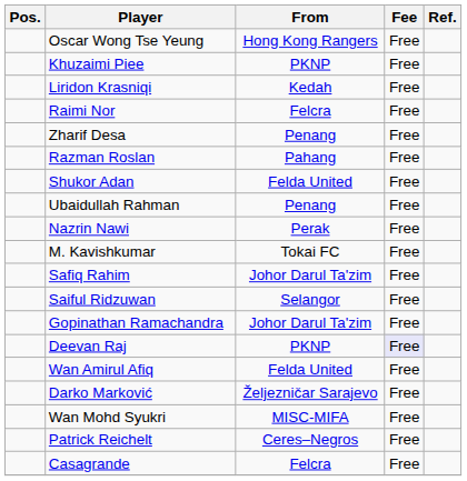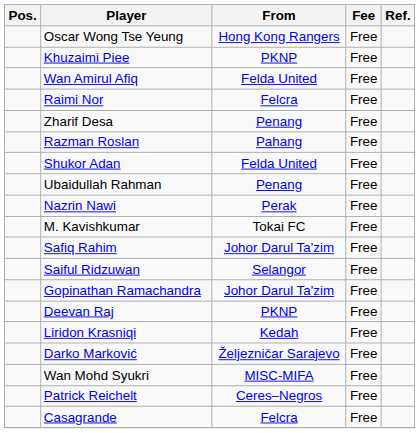 <table class="wikitable" style="text-align:center; font-size:90%; width:50%">
 <tr>
 <th>Pos.</th>
 <th>Player</th>
 <th>From</th>
 <th>Fee</th>
 <th>Ref.</th>
 </tr>
 <tr>
 <td></td>
 <td align=left> Oscar Wong Tse Yeung</td>
 <td><a href='#'>Hong Kong Rangers</a></td>
 <td>Free</td>
 <td></td>
 </tr>
 <tr>
 <td></td>
 <td align=left> <a href='#'>Khuzaimi Piee</a></td>
 <td><a href='#'>PKNP</a></td>
 <td>Free</td>
 <td></td>
 </tr>
 <tr>
 <td></td>
-<td align=left> <a href='#'>Liridon Krasniqi</a></td>
-<td><a href='#'>Kedah</a></td>
+<td align=left> <a href='#'>Wan Amirul Afiq</a></td>
+<td><a href='#'>Felda United</a></td>
 <td>Free</td>
 <td></td>
 </tr>
 <tr>
 <td></td>
 <td align=left> <a href='#'>Raimi Nor</a></td>
 <td><a href='#'>Felcra</a></td>
 <td>Free</td>
 <td></td>
 </tr>
 <tr>
 <td></td>
 <td align=left> Zharif Desa</td>
 <td><a href='#'>Penang</a></td>
 <td>Free</td>
 <td></td>
 </tr>
 <tr>
 <td></td>
 <td align=left> <a href='#'>Razman Roslan</a></td>
 <td><a href='#'>Pahang</a></td>
 <td>Free</td>
 <td></td>
 </tr>
 <tr>
 <td></td>
 <td align=left> <a href='#'>Shukor Adan</a></td>
 <td><a href='#'>Felda United</a></td>
 <td>Free</td>
 <td></td>
 </tr>
 <tr>
 <td></td>
 <td align=left> Ubaidullah Rahman</td>
 <td><a href='#'>Penang</a></td>
 <td>Free</td>
 <td></td>
 </tr>
 <tr>
 <td></td>
 <td align=left> <a href='#'>Nazrin Nawi</a></td>
 <td><a href='#'>Perak</a></td>
 <td>Free</td>
 <td></td>
 </tr>
 <tr>
 <td></td>
 <td align=left> M. Kavishkumar</td>
 <td>Tokai FC</td>
 <td>Free</td>
 <td></td>
 </tr>
 <tr>
 <td></td>
 <td align=left> <a href='#'>Safiq Rahim</a></td>
 <td><a href='#'>Johor Darul Ta'zim</a></td>
 <td>Free</td>
 <td></td>
 </tr>
 <tr>
 <td></td>
 <td align=left> <a href='#'>Saiful Ridzuwan</a></td>
 <td><a href='#'>Selangor</a></td>
 <td>Free</td>
 <td></td>
 </tr>
 <tr>
 <td></td>
 <td align=left> <a href='#'>Gopinathan Ramachandra</a></td>
 <td><a href='#'>Johor Darul Ta'zim</a></td>
 <td>Free</td>
 <td></td>
 </tr>
 <tr>
 <td></td>
 <td align=left> <a href='#'>Deevan Raj</a></td>
 <td><a href='#'>PKNP</a></td>
-<td style="background: lavender;">Free</td>
+<td>Free</td>
 <td></td>
 </tr>
 <tr>
 <td></td>
-<td align=left> <a href='#'>Wan Amirul Afiq</a></td>
-<td><a href='#'>Felda United</a></td>
+<td align=left> <a href='#'>Liridon Krasniqi</a></td>
+<td><a href='#'>Kedah</a></td>
 <td>Free</td>
 <td></td>
 </tr>
 <tr>
 <td></td>
 <td align=left> <a href='#'>Darko Marković</a></td>
 <td><a href='#'>Željezničar Sarajevo</a></td>
 <td>Free</td>
 <td></td>
 </tr>
 <tr>
 <td></td>
 <td align=left> Wan Mohd Syukri</td>
 <td><a href='#'>MISC-MIFA</a></td>
 <td>Free</td>
 <td></td>
 </tr>
 <tr>
 <td></td>
 <td align=left> <a href='#'>Patrick Reichelt</a></td>
 <td><a href='#'>Ceres–Negros</a></td>
 <td>Free</td>
 <td></td>
 </tr>
 <tr>
 <td></td>
 <td align=left> <a href='#'>Casagrande</a></td>
 <td><a href='#'>Felcra</a></td>
 <td>Free</td>
 <td></td>
 </tr>
 <tr>
 </tr>
 </table>
